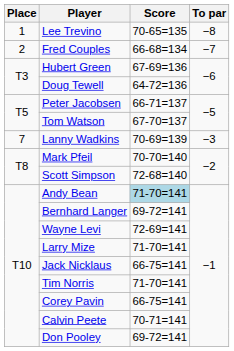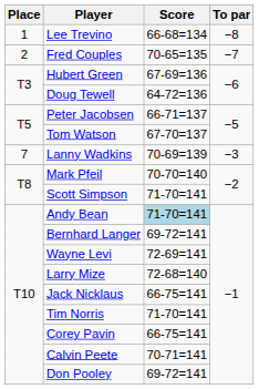 <table class="wikitable">
 <tr>
 <th>Place</th>
 <th>Player</th>
 <th>Score</th>
 <th>To par</th>
 </tr>
 <tr>
 <td align="center">1</td>
 <td> <a href='#'>Lee Trevino</a></td>
-<td>70-65=135</td>
+<td>66-68=134</td>
 <td align="center">−8</td>
 </tr>
 <tr>
 <td align="center">2</td>
 <td> <a href='#'>Fred Couples</a></td>
-<td>66-68=134</td>
+<td>70-65=135</td>
 <td align="center">−7</td>
 </tr>
 <tr>
 <td rowspan=2 align="center">T3</td>
 <td> <a href='#'>Hubert Green</a></td>
 <td>67-69=136</td>
 <td rowspan=2 align="center">−6</td>
 </tr>
 <tr>
 <td> <a href='#'>Doug Tewell</a></td>
 <td>64-72=136</td>
 </tr>
 <tr>
 <td rowspan=2 align="center">T5</td>
 <td> <a href='#'>Peter Jacobsen</a></td>
 <td>66-71=137</td>
 <td rowspan=2 align="center">−5</td>
 </tr>
 <tr>
 <td> <a href='#'>Tom Watson</a></td>
 <td>67-70=137</td>
 </tr>
 <tr>
 <td align="center">7</td>
 <td> <a href='#'>Lanny Wadkins</a></td>
 <td>70-69=139</td>
 <td align="center">−3</td>
 </tr>
 <tr>
 <td rowspan=2 align="center">T8</td>
 <td> <a href='#'>Mark Pfeil</a></td>
 <td>70-70=140</td>
 <td rowspan=2 align="center">−2</td>
 </tr>
 <tr>
 <td> <a href='#'>Scott Simpson</a></td>
-<td>72-68=140</td>
+<td>71-70=141</td>
 </tr>
 <tr>
 <td rowspan=9 align="center">T10</td>
 <td> <a href='#'>Andy Bean</a></td>
 <td style="background: lightblue;">71-70=141</td>
 <td rowspan=9 align="center">−1</td>
 </tr>
 <tr>
 <td> <a href='#'>Bernhard Langer</a></td>
 <td>69-72=141</td>
 </tr>
 <tr>
 <td> <a href='#'>Wayne Levi</a></td>
 <td>72-69=141</td>
 </tr>
 <tr>
 <td> <a href='#'>Larry Mize</a></td>
-<td>71-70=141</td>
+<td>72-68=140</td>
 </tr>
 <tr>
 <td> <a href='#'>Jack Nicklaus</a></td>
 <td>66-75=141</td>
 </tr>
 <tr>
 <td> <a href='#'>Tim Norris</a></td>
 <td>71-70=141</td>
 </tr>
 <tr>
 <td> <a href='#'>Corey Pavin</a></td>
 <td>66-75=141</td>
 </tr>
 <tr>
 <td> <a href='#'>Calvin Peete</a></td>
 <td>70-71=141</td>
 </tr>
 <tr>
 <td> <a href='#'>Don Pooley</a></td>
 <td>69-72=141</td>
 </tr>
 </table>
